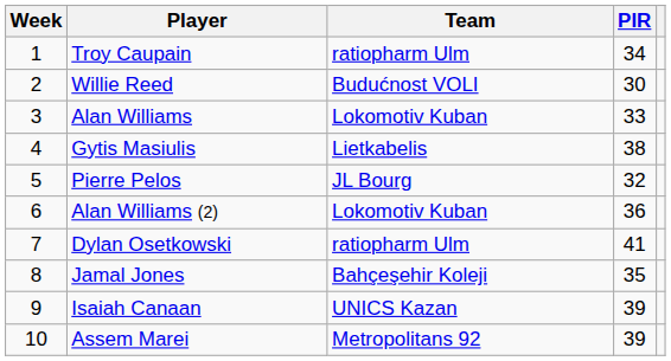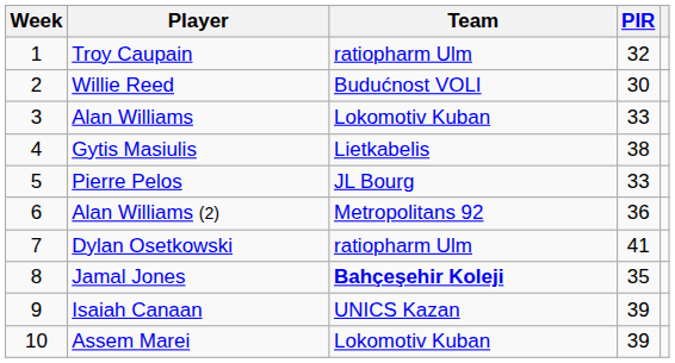 <table class="wikitable sortable" style="text-align: center;">
 <tr>
 <th>Week</th>
 <th style="width:200px;">Player</th>
 <th style="width:220px;">Team</th>
 <th><a href='#'>PIR</a></th>
 <th></th>
 </tr>
 <tr>
 <td>1</td>
 <td style="text-align:left;"> <a href='#'>Troy Caupain</a></td>
 <td style="text-align:left;"> <a href='#'>ratiopharm Ulm</a></td>
-<td>34</td>
+<td>32</td>
 <td></td>
 </tr>
 <tr>
 <td>2</td>
 <td style="text-align:left;"> <a href='#'>Willie Reed</a></td>
 <td style="text-align:left;"> <a href='#'>Budućnost VOLI</a></td>
 <td>30</td>
 <td></td>
 </tr>
 <tr>
 <td>3</td>
 <td style="text-align:left;"> <a href='#'>Alan Williams</a></td>
 <td style="text-align:left;"> <a href='#'>Lokomotiv Kuban</a></td>
 <td>33</td>
 <td></td>
 </tr>
 <tr>
 <td>4</td>
 <td style="text-align:left;"> <a href='#'>Gytis Masiulis</a></td>
 <td style="text-align:left;"> <a href='#'>Lietkabelis</a></td>
 <td>38</td>
 <td></td>
 </tr>
 <tr>
 <td>5</td>
 <td style="text-align:left;"> <a href='#'>Pierre Pelos</a></td>
 <td style="text-align:left;"> <a href='#'>JL Bourg</a></td>
-<td>32</td>
+<td>33</td>
 <td></td>
 </tr>
 <tr>
 <td>6</td>
 <td style="text-align:left;"> <a href='#'>Alan Williams</a> <small>(2)</small></td>
-<td style="text-align:left;"> <a href='#'>Lokomotiv Kuban</a></td>
+<td style="text-align:left;"> <a href='#'>Metropolitans 92</a></td>
 <td>36</td>
 <td></td>
 </tr>
 <tr>
 <td>7</td>
 <td style="text-align:left;"> <a href='#'>Dylan Osetkowski</a></td>
 <td style="text-align:left;"> <a href='#'>ratiopharm Ulm</a></td>
 <td>41</td>
 <td></td>
 </tr>
 <tr>
 <td>8</td>
 <td style="text-align:left;"> <a href='#'>Jamal Jones</a></td>
-<td style="text-align:left;"> <a href='#'>Bahçeşehir Koleji</a></td>
+<td style="text-align:left;"><strong> <a href='#'>Bahçeşehir Koleji</a></strong></td>
 <td>35</td>
 <td></td>
 </tr>
 <tr>
 <td>9</td>
 <td style="text-align:left;"> <a href='#'>Isaiah Canaan</a></td>
 <td style="text-align:left;"> <a href='#'>UNICS Kazan</a></td>
 <td>39</td>
 <td></td>
 </tr>
 <tr>
 <td>10</td>
 <td style="text-align:left;"> <a href='#'>Assem Marei</a></td>
-<td style="text-align:left;"> <a href='#'>Metropolitans 92</a></td>
+<td style="text-align:left;"> <a href='#'>Lokomotiv Kuban</a></td>
 <td>39</td>
 <td></td>
 </tr>
 </table>
